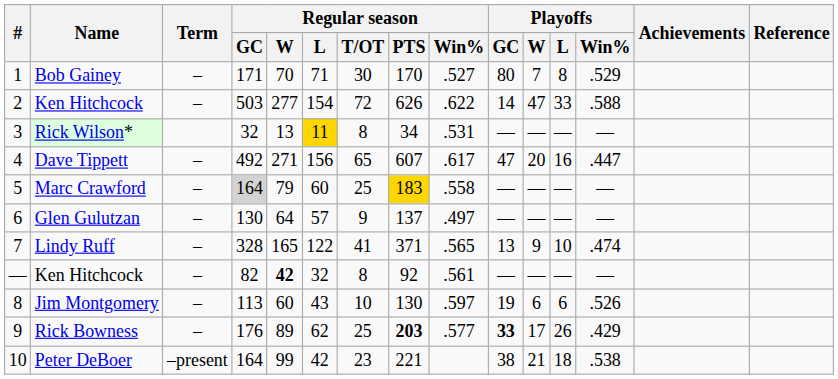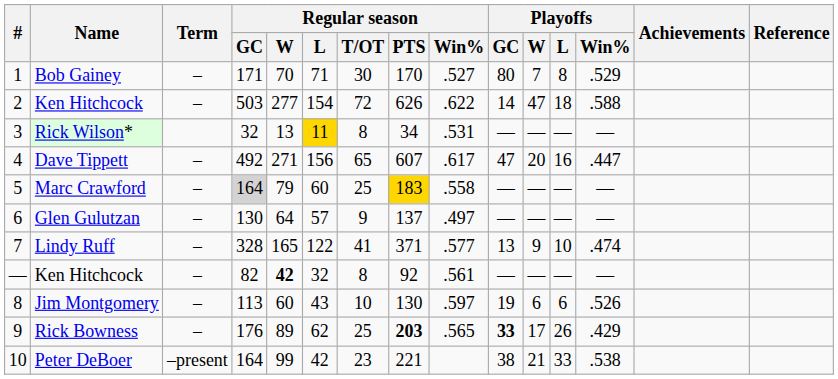 <table class="wikitable" style="text-align:center">
 <tr>
 <th rowspan="2">#</th>
 <th rowspan="2">Name</th>
 <th rowspan="2">Term</th>
 <th colspan="6">Regular season</th>
 <th colspan="4">Playoffs</th>
 <th rowspan="2">Achievements</th>
 <th rowspan="2">Reference</th>
 </tr>
 <tr>
 <th>GC</th>
 <th>W</th>
 <th>L</th>
 <th>T/OT</th>
 <th>PTS</th>
 <th>Win%</th>
 <th>GC</th>
 <th>W</th>
 <th>L</th>
 <th>Win%</th>
 </tr>
 <tr>
 <td>1</td>
 <td align=left><a href='#'>Bob Gainey</a></td>
 <td>–</td>
 <td>171</td>
 <td>70</td>
 <td>71</td>
 <td>30</td>
 <td>170</td>
 <td>.527</td>
 <td>80</td>
 <td>7</td>
 <td>8</td>
 <td>.529</td>
 <td></td>
 <td></td>
 </tr>
 <tr>
 <td>2</td>
 <td align=left><a href='#'>Ken Hitchcock</a></td>
 <td>–</td>
 <td>503</td>
 <td>277</td>
 <td>154</td>
 <td>72</td>
 <td>626</td>
 <td>.622</td>
 <td>14</td>
 <td>47</td>
-<td>33</td>
+<td>18</td>
 <td>.588</td>
 <td></td>
 <td></td>
 </tr>
 <tr>
 <td>3</td>
 <td style="text-align:left; background-color:#ddffdd"><a href='#'>Rick Wilson</a>*</td>
 <td></td>
 <td>32</td>
 <td>13</td>
 <td style="background: gold;">11</td>
 <td>8</td>
 <td>34</td>
 <td>.531</td>
 <td>—</td>
 <td>—</td>
 <td>—</td>
 <td>—</td>
 <td></td>
 <td></td>
 </tr>
 <tr>
 <td>4</td>
 <td align=left><a href='#'>Dave Tippett</a></td>
 <td>–</td>
 <td>492</td>
 <td>271</td>
 <td>156</td>
 <td>65</td>
 <td>607</td>
 <td>.617</td>
 <td>47</td>
 <td>20</td>
 <td>16</td>
 <td>.447</td>
 <td></td>
 <td></td>
 </tr>
 <tr>
 <td>5</td>
 <td align=left><a href='#'>Marc Crawford</a></td>
 <td>–</td>
 <td style="background: lightgrey;">164</td>
 <td>79</td>
 <td>60</td>
 <td>25</td>
 <td style="background: gold;">183</td>
 <td>.558</td>
 <td>—</td>
 <td>—</td>
 <td>—</td>
 <td>—</td>
 <td></td>
 <td></td>
 </tr>
 <tr>
 <td>6</td>
 <td align=left><a href='#'>Glen Gulutzan</a></td>
 <td>–</td>
 <td>130</td>
 <td>64</td>
 <td>57</td>
 <td>9</td>
 <td>137</td>
 <td>.497</td>
 <td>—</td>
 <td>—</td>
 <td>—</td>
 <td>—</td>
 <td></td>
 <td></td>
 </tr>
 <tr>
 <td>7</td>
 <td align=left><a href='#'>Lindy Ruff</a></td>
 <td>–</td>
 <td>328</td>
 <td>165</td>
 <td>122</td>
 <td>41</td>
 <td>371</td>
-<td>.565</td>
+<td>.577</td>
 <td>13</td>
 <td>9</td>
 <td>10</td>
 <td>.474</td>
 <td align=left></td>
 <td></td>
 </tr>
 <tr>
 <td>—</td>
 <td align=left>Ken Hitchcock</td>
 <td>–</td>
 <td>82</td>
 <td><strong>42</strong></td>
 <td>32</td>
 <td>8</td>
 <td>92</td>
 <td>.561</td>
 <td>—</td>
 <td>—</td>
 <td>—</td>
 <td>—</td>
 <td align=left></td>
 <td></td>
 </tr>
 <tr>
 <td>8</td>
 <td align=left><a href='#'>Jim Montgomery</a></td>
 <td>–</td>
 <td>113</td>
 <td>60</td>
 <td>43</td>
 <td>10</td>
 <td>130</td>
 <td>.597</td>
 <td>19</td>
 <td>6</td>
 <td>6</td>
 <td>.526</td>
 <td align=left></td>
 <td></td>
 </tr>
 <tr>
 <td>9</td>
 <td align=left><a href='#'>Rick Bowness</a></td>
 <td>–</td>
 <td>176</td>
 <td>89</td>
 <td>62</td>
 <td>25</td>
 <td><strong>203</strong></td>
-<td>.577</td>
+<td>.565</td>
 <td><strong>33</strong></td>
 <td>17</td>
 <td>26</td>
 <td>.429</td>
 <td></td>
 <td></td>
 </tr>
 <tr>
 <td>10</td>
 <td align=left><a href='#'>Peter DeBoer</a></td>
 <td>–present</td>
 <td>164</td>
 <td>99</td>
 <td>42</td>
 <td>23</td>
 <td>221</td>
 <td></td>
 <td>38</td>
 <td>21</td>
-<td>18</td>
+<td>33</td>
 <td>.538</td>
 <td align=left></td>
 <td></td>
 </tr>
 </table>
